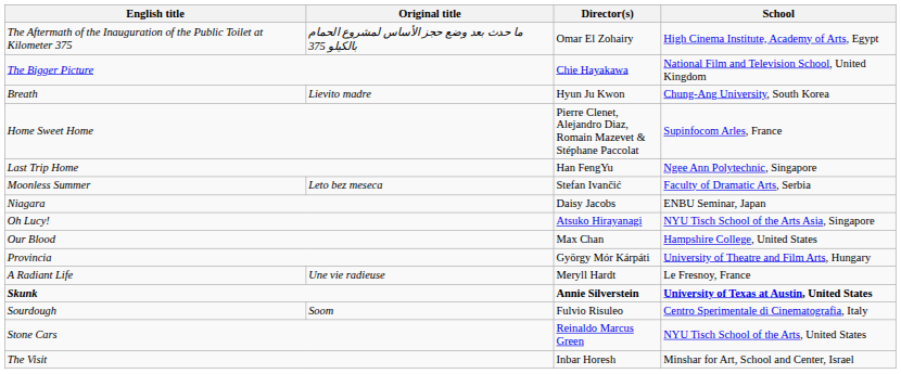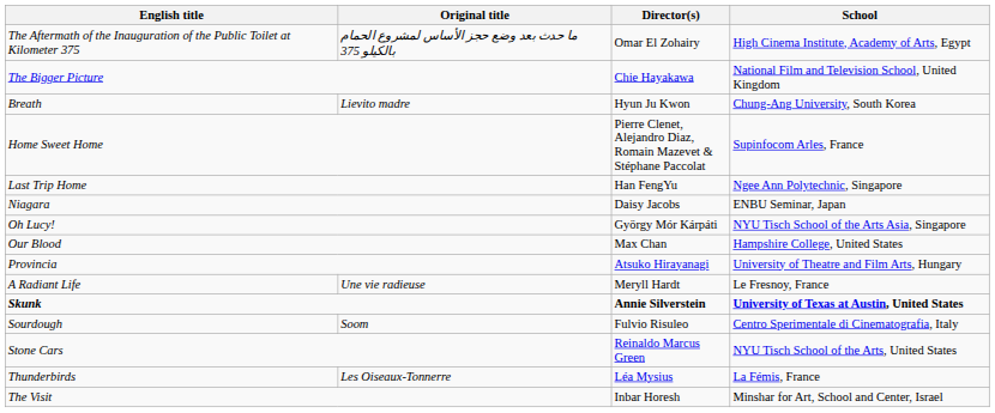 <table class="wikitable" width="100%" cellpadding="5">
 <tr>
 <th scope="col">English title</th>
 <th scope="col">Original title</th>
 <th scope="col">Director(s)</th>
 <th scope="col">School</th>
 </tr>
 <tr>
 <td data-sort-value="Aftermath"><em>The Aftermath of the Inauguration of the Public Toilet at Kilometer 375</em></td>
 <td><em>ما حدث بعد وضع حجز الأساس لمشروع الحمام بالكيلو 375</em></td>
 <td data-sort-value="Zohairy">Omar El Zohairy</td>
 <td><a href='#'>High Cinema Institute, Academy of Arts</a>, Egypt</td>
 </tr>
 <tr>
 <td colspan=2 data-sort-value="Bigger"><em><a href='#'>The Bigger Picture</a></em></td>
 <td data-sort-value="Hayakawa"><a href='#'>Chie Hayakawa</a></td>
 <td><a href='#'>National Film and Television School</a>, United Kingdom</td>
 </tr>
 <tr>
 <td><em>Breath</em></td>
 <td><em>Lievito madre</em></td>
 <td data-sort-value="Kwon">Hyun Ju Kwon</td>
 <td><a href='#'>Chung-Ang University</a>, South Korea</td>
 </tr>
 <tr>
 <td colspan=2><em>Home Sweet Home</em></td>
 <td data-sort-value="Clenet">Pierre Clenet,<br>Alejandro Diaz,<br>Romain Mazevet &<br>Stéphane Paccolat</td>
 <td><a href='#'>Supinfocom Arles</a>, France</td>
 </tr>
 <tr>
 <td colspan=2><em>Last Trip Home</em></td>
 <td>Han FengYu</td>
 <td><a href='#'>Ngee Ann Polytechnic</a>, Singapore</td>
 </tr>
 <tr>
-<td><em>Moonless Summer</em></td>
-<td><em>Leto bez meseca</em></td>
-<td data-sort-value="Ivančić">Stefan Ivančić</td>
-<td><a href='#'>Faculty of Dramatic Arts</a>, Serbia</td>
-</tr>
-<tr>
 <td colspan=2><em>Niagara</em></td>
 <td data-sort-value="Jacobs">Daisy Jacobs</td>
 <td>ENBU Seminar, Japan</td>
 </tr>
 <tr>
 <td colspan=2><em>Oh Lucy!</em></td>
-<td data-sort-value="Hirayanagi"><a href='#'>Atsuko Hirayanagi</a></td>
+<td data-sort-value="Karpati">György Mór Kárpáti</td>
 <td><a href='#'>NYU Tisch School of the Arts Asia</a>, Singapore</td>
 </tr>
 <tr>
 <td colspan=2><em>Our Blood</em></td>
 <td data-sort-value="Chan">Max Chan</td>
 <td><a href='#'>Hampshire College</a>, United States</td>
 </tr>
 <tr>
 <td colspan=2><em>Provincia</em></td>
-<td data-sort-value="Karpati">György Mór Kárpáti</td>
+<td data-sort-value="Hirayanagi"><a href='#'>Atsuko Hirayanagi</a></td>
 <td><a href='#'>University of Theatre and Film Arts</a>, Hungary</td>
 </tr>
 <tr>
 <td data-sort-value="Radiant"><em>A Radiant Life</em></td>
 <td data-sort-value="Vie"><em>Une vie radieuse</em></td>
 <td data-sort-value="Hardt">Meryll Hardt</td>
 <td>Le Fresnoy, France</td>
 </tr>
 <tr -style="background:#FFDEAD;">
 <td colspan=2><strong><em>Skunk</em></strong></td>
 <td data-sort-value="Silverstein"><strong>Annie Silverstein</strong></td>
 <td><strong><a href='#'>University of Texas at Austin</a>, United States</strong></td>
 </tr>
 <tr>
 <td><em>Sourdough</em></td>
 <td><em>Soom</em></td>
 <td data-sort-value="Risuleo">Fulvio Risuleo</td>
 <td><a href='#'>Centro Sperimentale di Cinematografia</a>, Italy</td>
 </tr>
 <tr>
 <td colspan=2><em>Stone Cars</em></td>
 <td data-sort-value="Green"><a href='#'>Reinaldo Marcus Green</a></td>
 <td><a href='#'>NYU Tisch School of the Arts</a>, United States</td>
 </tr>
 <tr>
+<td><em>Thunderbirds</em></td>
+<td data-sort-value="Oiseaux"><em>Les Oiseaux-Tonnerre</em></td>
+<td data-sort-value="Mysius"><a href='#'>Léa Mysius</a></td>
+<td><a href='#'>La Fémis</a>, France</td>
+</tr>
+<tr>
 <td colspan=2 data-sort-value="Visit"><em>The Visit</em></td>
 <td data-sort-value="Horesh">Inbar Horesh</td>
 <td>Minshar for Art, School and Center, Israel</td>
 </tr>
 </table>
